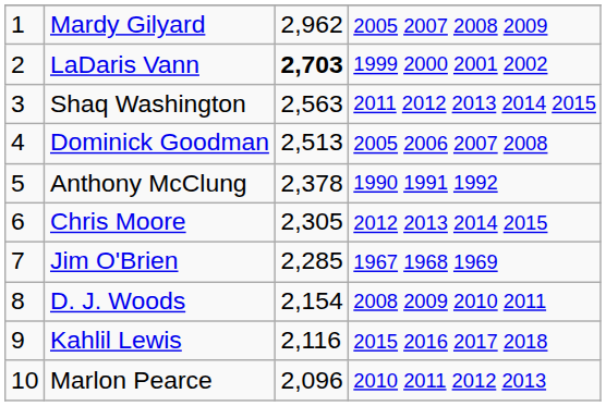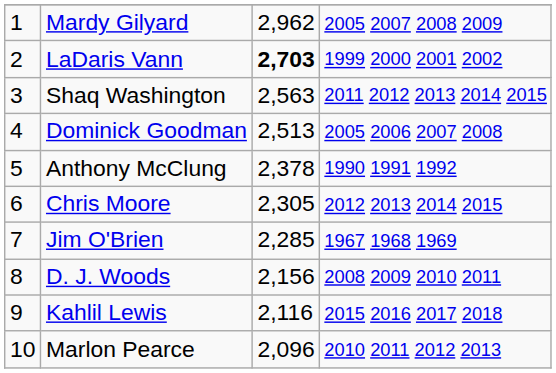 <table class="wikitable">
 <tr>
 </tr>
 <tr>
 <td>1</td>
 <td><a href='#'>Mardy Gilyard</a></td>
 <td>2,962</td>
 <td style="font-size:80%;"><a href='#'>2005</a> <a href='#'>2007</a> <a href='#'>2008</a> <a href='#'>2009</a></td>
 </tr>
 <tr>
 <td>2</td>
 <td><a href='#'>LaDaris Vann</a></td>
 <td><strong>2,703</strong></td>
 <td style="font-size:80%;"><a href='#'>1999</a> <a href='#'>2000</a> <a href='#'>2001</a> <a href='#'>2002</a></td>
 </tr>
 <tr>
 <td>3</td>
 <td>Shaq Washington</td>
 <td>2,563</td>
 <td style="font-size:80%;"><a href='#'>2011</a> <a href='#'>2012</a> <a href='#'>2013</a> <a href='#'>2014</a> <a href='#'>2015</a></td>
 </tr>
 <tr>
 <td>4</td>
 <td><a href='#'>Dominick Goodman</a></td>
 <td>2,513</td>
 <td style="font-size:80%;"><a href='#'>2005</a> <a href='#'>2006</a> <a href='#'>2007</a> <a href='#'>2008</a></td>
 </tr>
 <tr>
 <td>5</td>
 <td>Anthony McClung</td>
 <td>2,378</td>
 <td style="font-size:80%;"><a href='#'>1990</a> <a href='#'>1991</a> <a href='#'>1992</a></td>
 </tr>
 <tr>
 <td>6</td>
 <td><a href='#'>Chris Moore</a></td>
 <td>2,305</td>
 <td style="font-size:80%;"><a href='#'>2012</a> <a href='#'>2013</a> <a href='#'>2014</a> <a href='#'>2015</a></td>
 </tr>
 <tr>
 <td>7</td>
 <td><a href='#'>Jim O'Brien</a></td>
 <td>2,285</td>
 <td style="font-size:80%;"><a href='#'>1967</a> <a href='#'>1968</a> <a href='#'>1969</a></td>
 </tr>
 <tr>
 <td>8</td>
 <td><a href='#'>D. J. Woods</a></td>
-<td>2,154</td>
+<td>2,156</td>
 <td style="font-size:80%;"><a href='#'>2008</a> <a href='#'>2009</a> <a href='#'>2010</a> <a href='#'>2011</a></td>
 </tr>
 <tr>
 <td>9</td>
 <td><a href='#'>Kahlil Lewis</a></td>
 <td>2,116</td>
 <td style="font-size:80%;"><a href='#'>2015</a> <a href='#'>2016</a> <a href='#'>2017</a> <a href='#'>2018</a></td>
 </tr>
 <tr>
 <td>10</td>
 <td>Marlon Pearce</td>
 <td>2,096</td>
 <td style="font-size:80%;"><a href='#'>2010</a> <a href='#'>2011</a> <a href='#'>2012</a> <a href='#'>2013</a></td>
 </tr>
 </table>
